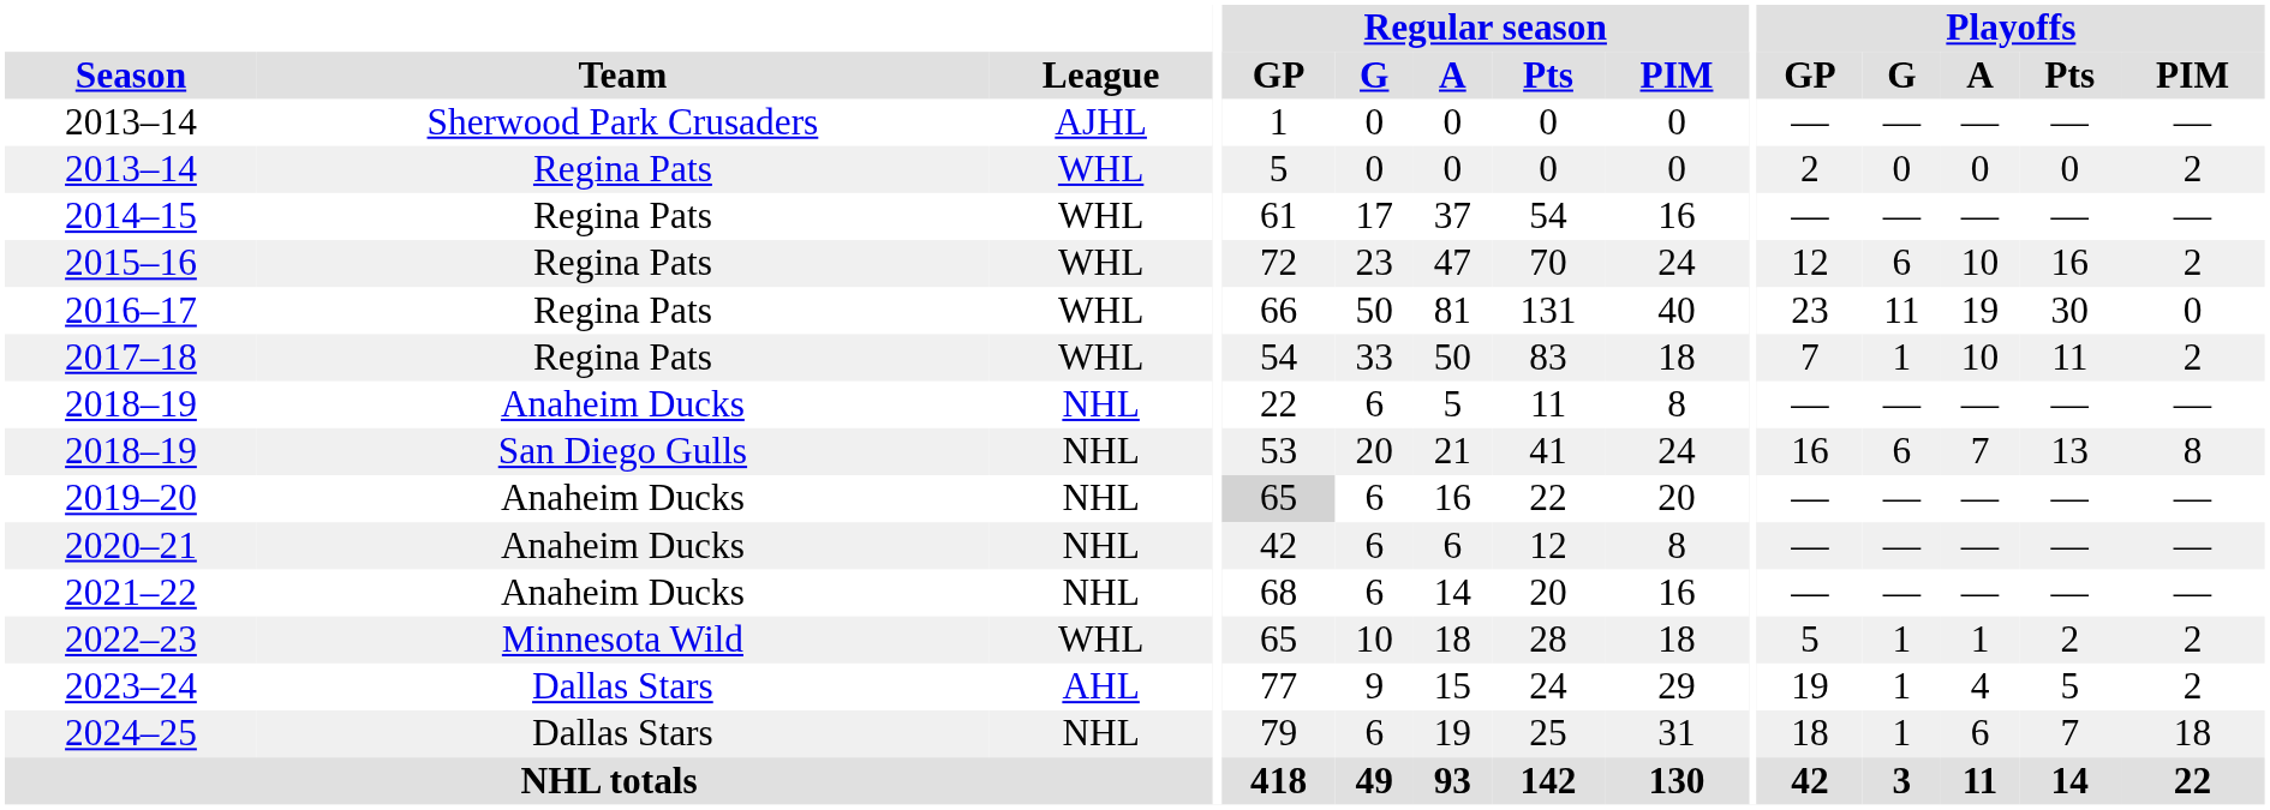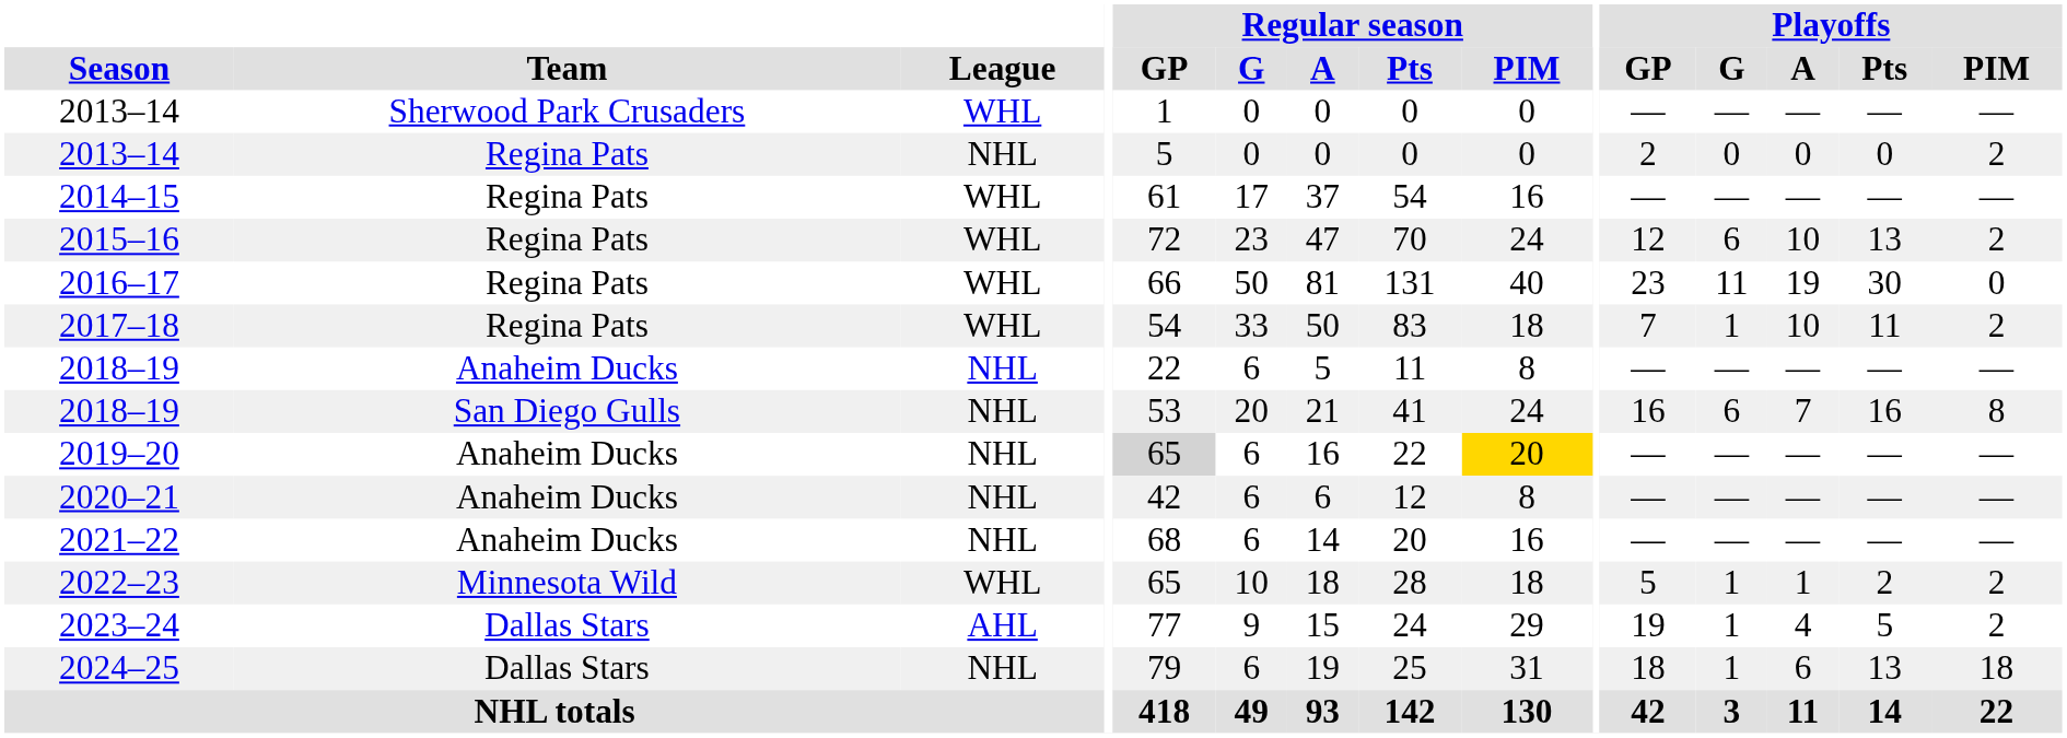 <table border="0" cellpadding="1" cellspacing="0" style="text-align:center; width:60em">
 <tr bgcolor="#e0e0e0">
 <th colspan="3"  bgcolor="#ffffff"></th>
 <th rowspan="100" bgcolor="#ffffff"></th>
 <th colspan="5"><a href='#'>Regular season</a></th>
 <th rowspan="100" bgcolor="#ffffff"></th>
 <th colspan="5"><a href='#'>Playoffs</a></th>
 </tr>
 <tr bgcolor="#e0e0e0">
 <th><a href='#'>Season</a></th>
 <th>Team</th>
 <th>League</th>
 <th>GP</th>
 <th><a href='#'>G</a></th>
 <th><a href='#'>A</a></th>
 <th><a href='#'>Pts</a></th>
 <th><a href='#'>PIM</a></th>
 <th>GP</th>
 <th>G</th>
 <th>A</th>
 <th>Pts</th>
 <th>PIM</th>
 </tr>
 <tr>
 <td>2013–14</td>
 <td><a href='#'>Sherwood Park Crusaders</a></td>
-<td><a href='#'>AJHL</a></td>
+<td><a href='#'>WHL</a></td>
 <td>1</td>
 <td>0</td>
 <td>0</td>
 <td>0</td>
 <td>0</td>
 <td>—</td>
 <td>—</td>
 <td>—</td>
 <td>—</td>
 <td>—</td>
 </tr>
 <tr bgcolor="#f0f0f0">
 <td><a href='#'>2013–14</a></td>
 <td><a href='#'>Regina Pats</a></td>
-<td><a href='#'>WHL</a></td>
+<td>NHL</td>
 <td>5</td>
 <td>0</td>
 <td>0</td>
 <td>0</td>
 <td>0</td>
 <td>2</td>
 <td>0</td>
 <td>0</td>
 <td>0</td>
 <td>2</td>
 </tr>
 <tr>
 <td><a href='#'>2014–15</a></td>
 <td>Regina Pats</td>
 <td>WHL</td>
 <td>61</td>
 <td>17</td>
 <td>37</td>
 <td>54</td>
 <td>16</td>
 <td>—</td>
 <td>—</td>
 <td>—</td>
 <td>—</td>
 <td>—</td>
 </tr>
 <tr bgcolor="#f0f0f0">
 <td><a href='#'>2015–16</a></td>
 <td>Regina Pats</td>
 <td>WHL</td>
 <td>72</td>
 <td>23</td>
 <td>47</td>
 <td>70</td>
 <td>24</td>
 <td>12</td>
 <td>6</td>
 <td>10</td>
-<td>16</td>
+<td>13</td>
 <td>2</td>
 </tr>
 <tr>
 <td><a href='#'>2016–17</a></td>
 <td>Regina Pats</td>
 <td>WHL</td>
 <td>66</td>
 <td>50</td>
 <td>81</td>
 <td>131</td>
 <td>40</td>
 <td>23</td>
 <td>11</td>
 <td>19</td>
 <td>30</td>
 <td>0</td>
 </tr>
 <tr bgcolor="#f0f0f0">
 <td><a href='#'>2017–18</a></td>
 <td>Regina Pats</td>
 <td>WHL</td>
 <td>54</td>
 <td>33</td>
 <td>50</td>
 <td>83</td>
 <td>18</td>
 <td>7</td>
 <td>1</td>
 <td>10</td>
 <td>11</td>
 <td>2</td>
 </tr>
 <tr>
 <td><a href='#'>2018–19</a></td>
 <td><a href='#'>Anaheim Ducks</a></td>
 <td><a href='#'>NHL</a></td>
 <td>22</td>
 <td>6</td>
 <td>5</td>
 <td>11</td>
 <td>8</td>
 <td>—</td>
 <td>—</td>
 <td>—</td>
 <td>—</td>
 <td>—</td>
 </tr>
 <tr bgcolor="#f0f0f0">
 <td><a href='#'>2018–19</a></td>
 <td><a href='#'>San Diego Gulls</a></td>
 <td>NHL</td>
 <td>53</td>
 <td>20</td>
 <td>21</td>
 <td>41</td>
 <td>24</td>
 <td>16</td>
 <td>6</td>
 <td>7</td>
-<td>13</td>
+<td>16</td>
 <td>8</td>
 </tr>
 <tr>
 <td><a href='#'>2019–20</a></td>
 <td>Anaheim Ducks</td>
 <td>NHL</td>
 <td style="background: lightgrey;">65</td>
 <td>6</td>
 <td>16</td>
 <td>22</td>
-<td>20</td>
+<td style="background: gold;">20</td>
 <td>—</td>
 <td>—</td>
 <td>—</td>
 <td>—</td>
 <td>—</td>
 </tr>
 <tr bgcolor="#f0f0f0">
 <td><a href='#'>2020–21</a></td>
 <td>Anaheim Ducks</td>
 <td>NHL</td>
 <td>42</td>
 <td>6</td>
 <td>6</td>
 <td>12</td>
 <td>8</td>
 <td>—</td>
 <td>—</td>
 <td>—</td>
 <td>—</td>
 <td>—</td>
 </tr>
 <tr>
 <td><a href='#'>2021–22</a></td>
 <td>Anaheim Ducks</td>
 <td>NHL</td>
 <td>68</td>
 <td>6</td>
 <td>14</td>
 <td>20</td>
 <td>16</td>
 <td>—</td>
 <td>—</td>
 <td>—</td>
 <td>—</td>
 <td>—</td>
 </tr>
 <tr bgcolor="#f0f0f0">
 <td><a href='#'>2022–23</a></td>
 <td><a href='#'>Minnesota Wild</a></td>
 <td>WHL</td>
 <td>65</td>
 <td>10</td>
 <td>18</td>
 <td>28</td>
 <td>18</td>
 <td>5</td>
 <td>1</td>
 <td>1</td>
 <td>2</td>
 <td>2</td>
 </tr>
 <tr>
 <td><a href='#'>2023–24</a></td>
 <td><a href='#'>Dallas Stars</a></td>
 <td><a href='#'>AHL</a></td>
 <td>77</td>
 <td>9</td>
 <td>15</td>
 <td>24</td>
 <td>29</td>
 <td>19</td>
 <td>1</td>
 <td>4</td>
 <td>5</td>
 <td>2</td>
 </tr>
 <tr bgcolor="#f0f0f0">
 <td><a href='#'>2024–25</a></td>
 <td>Dallas Stars</td>
 <td>NHL</td>
 <td>79</td>
 <td>6</td>
 <td>19</td>
 <td>25</td>
 <td>31</td>
 <td>18</td>
 <td>1</td>
 <td>6</td>
-<td>7</td>
+<td>13</td>
 <td>18</td>
 </tr>
 <tr bgcolor="#e0e0e0">
 <th colspan="3">NHL totals</th>
 <th>418</th>
 <th>49</th>
 <th>93</th>
 <th>142</th>
 <th>130</th>
 <th>42</th>
 <th>3</th>
 <th>11</th>
 <th>14</th>
 <th>22</th>
 </tr>
 </table>
